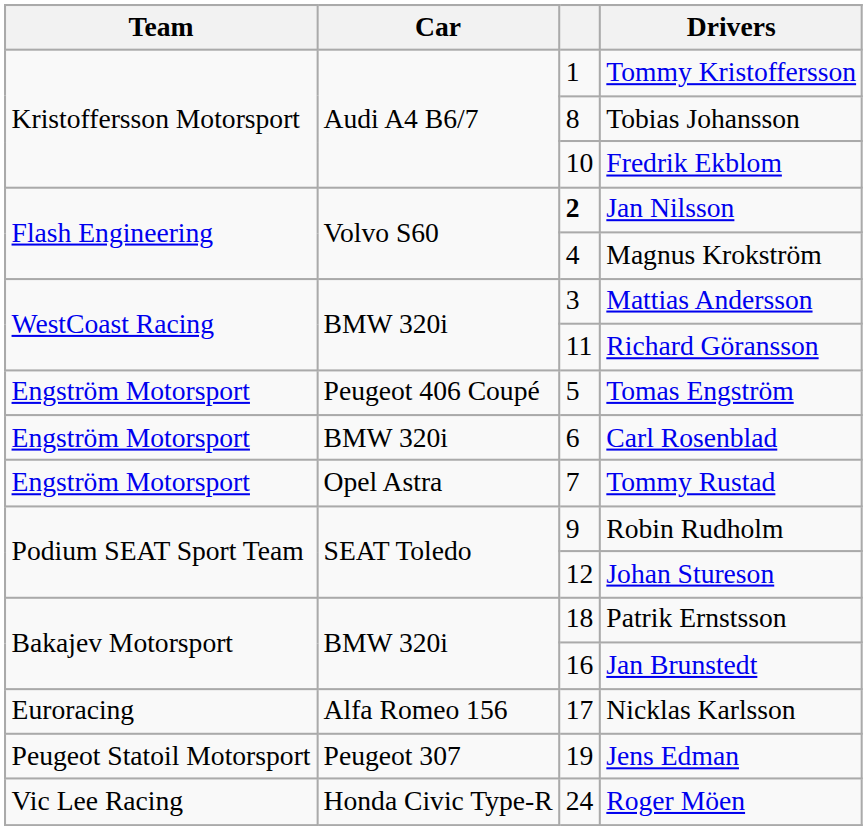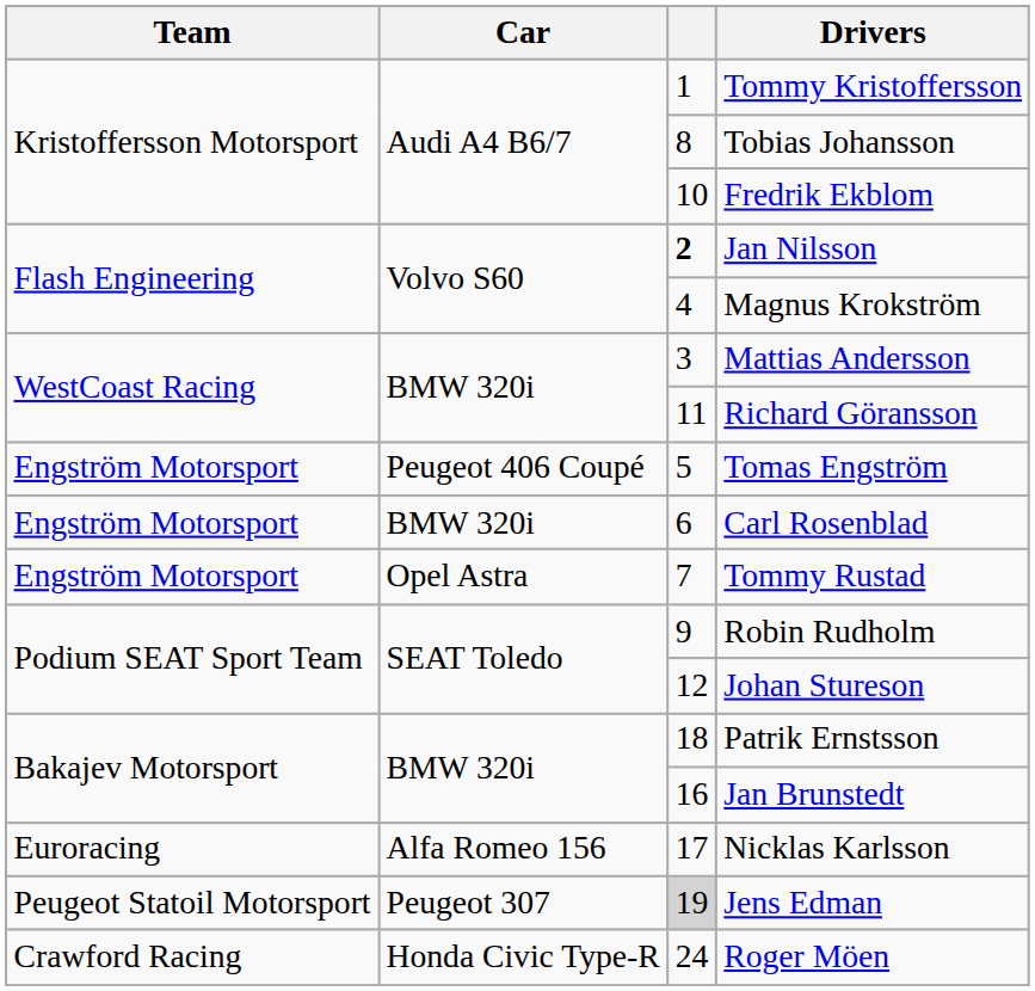 <table class="wikitable" style="font-size: 85%;">
 <tr>
 <th>Team</th>
 <th>Car</th>
 <th></th>
 <th>Drivers</th>
 </tr>
 <tr>
 <td rowspan=3>Kristoffersson Motorsport</td>
 <td rowspan=3>Audi A4 B6/7</td>
 <td>1</td>
 <td> <a href='#'>Tommy Kristoffersson</a></td>
 </tr>
 <tr>
 <td>8</td>
 <td> Tobias Johansson</td>
 </tr>
 <tr>
 <td>10</td>
 <td> <a href='#'>Fredrik Ekblom</a></td>
 </tr>
 <tr>
 <td rowspan=2><a href='#'>Flash Engineering</a></td>
 <td rowspan=2>Volvo S60</td>
 <td><strong>2</strong></td>
 <td> <a href='#'>Jan Nilsson</a></td>
 </tr>
 <tr>
 <td>4</td>
 <td> Magnus Krokström</td>
 </tr>
 <tr>
 <td rowspan=2><a href='#'>WestCoast Racing</a></td>
 <td rowspan=2>BMW 320i</td>
 <td>3</td>
 <td> <a href='#'>Mattias Andersson</a></td>
 </tr>
 <tr>
 <td>11</td>
 <td> <a href='#'>Richard Göransson</a></td>
 </tr>
 <tr>
 <td><a href='#'>Engström Motorsport</a></td>
 <td>Peugeot 406 Coupé</td>
 <td>5</td>
 <td> <a href='#'>Tomas Engström</a></td>
 </tr>
 <tr>
 <td><a href='#'>Engström Motorsport</a></td>
 <td>BMW 320i</td>
 <td>6</td>
 <td> <a href='#'>Carl Rosenblad</a></td>
 </tr>
 <tr>
 <td><a href='#'>Engström Motorsport</a></td>
 <td>Opel Astra</td>
 <td>7</td>
 <td> <a href='#'>Tommy Rustad</a></td>
 </tr>
 <tr>
 <td rowspan=2>Podium SEAT Sport Team</td>
 <td rowspan=2>SEAT Toledo</td>
 <td>9</td>
 <td> Robin Rudholm</td>
 </tr>
 <tr>
 <td>12</td>
 <td> <a href='#'>Johan Stureson</a></td>
 </tr>
 <tr>
 <td rowspan=2>Bakajev Motorsport</td>
 <td rowspan=2>BMW 320i</td>
 <td>18</td>
 <td> Patrik Ernstsson</td>
 </tr>
 <tr>
 <td>16</td>
 <td> <a href='#'>Jan Brunstedt</a></td>
 </tr>
 <tr>
 <td>Euroracing</td>
 <td>Alfa Romeo 156</td>
 <td>17</td>
 <td> Nicklas Karlsson</td>
 </tr>
 <tr>
 <td>Peugeot Statoil Motorsport</td>
 <td>Peugeot 307</td>
-<td>19</td>
+<td style="background: lightgrey;">19</td>
 <td> <a href='#'>Jens Edman</a></td>
 </tr>
 <tr>
-<td>Vic Lee Racing</td>
+<td>Crawford Racing</td>
 <td>Honda Civic Type-R</td>
 <td>24</td>
 <td> <a href='#'>Roger Möen</a></td>
 </tr>
 </table>
